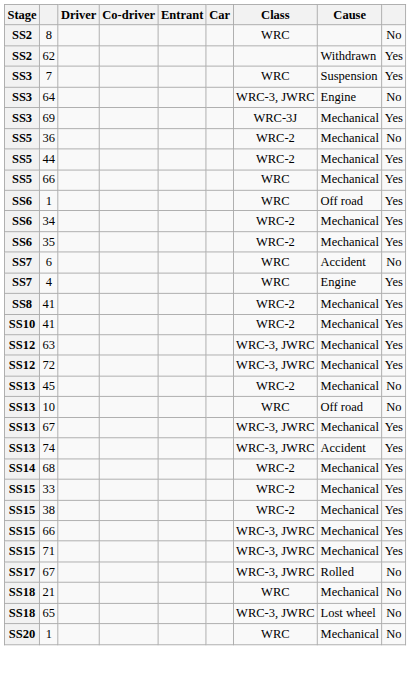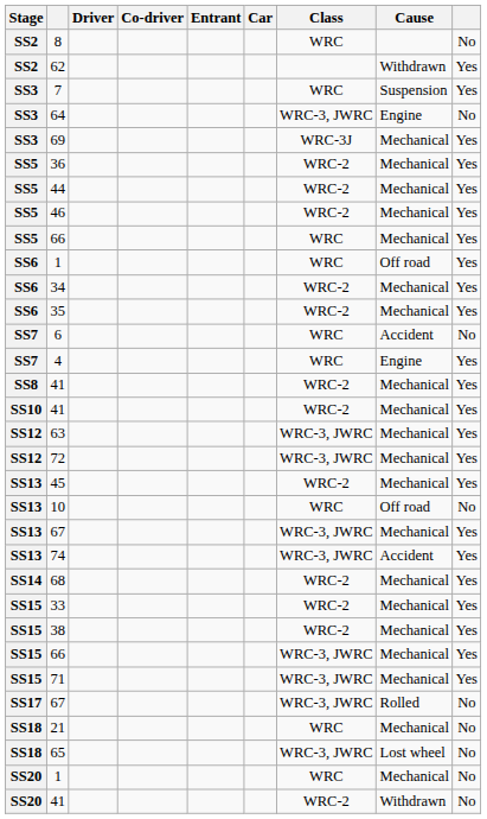 <table class="wikitable" style="font-size: 85%;">
 <tr>
 <th>Stage</th>
 <th></th>
 <th>Driver</th>
 <th>Co-driver</th>
 <th>Entrant</th>
 <th>Car</th>
 <th>Class</th>
 <th>Cause</th>
 <th></th>
 </tr>
 <tr>
 <th>SS2</th>
 <td align="center">8</td>
 <td></td>
 <td></td>
 <td></td>
 <td></td>
 <td align="center">WRC</td>
 <td></td>
 <td align="center">No</td>
 </tr>
 <tr>
 <th>SS2</th>
 <td align="center">62</td>
 <td></td>
 <td></td>
 <td></td>
 <td></td>
 <td></td>
 <td>Withdrawn</td>
 <td align="center">Yes</td>
 </tr>
 <tr>
 <th>SS3</th>
 <td align="center">7</td>
 <td></td>
 <td></td>
 <td></td>
 <td></td>
 <td align="center">WRC</td>
 <td>Suspension</td>
 <td align="center">Yes</td>
 </tr>
 <tr>
 <th>SS3</th>
 <td align="center">64</td>
 <td></td>
 <td></td>
 <td></td>
 <td></td>
 <td align="center">WRC-3, JWRC</td>
 <td>Engine</td>
 <td align="center">No</td>
 </tr>
 <tr>
 <th>SS3</th>
 <td align="center">69</td>
 <td></td>
 <td></td>
 <td></td>
 <td></td>
 <td align="center">WRC-3J</td>
 <td>Mechanical</td>
 <td align="center">Yes</td>
 </tr>
 <tr>
 <th>SS5</th>
 <td align="center">36</td>
 <td></td>
 <td></td>
 <td></td>
 <td></td>
 <td align="center">WRC-2</td>
 <td>Mechanical</td>
-<td align="center">No</td>
+<td align="center">Yes</td>
 </tr>
 <tr>
 <th>SS5</th>
 <td align="center">44</td>
+<td></td>
+<td></td>
+<td></td>
+<td></td>
+<td align="center">WRC-2</td>
+<td>Mechanical</td>
+<td align="center">Yes</td>
+</tr>
+<tr>
+<th>SS5</th>
+<td align="center">46</td>
 <td></td>
 <td></td>
 <td></td>
 <td></td>
 <td align="center">WRC-2</td>
 <td>Mechanical</td>
 <td align="center">Yes</td>
 </tr>
 <tr>
 <th>SS5</th>
 <td align="center">66</td>
 <td></td>
 <td></td>
 <td></td>
 <td></td>
 <td align="center">WRC</td>
 <td>Mechanical</td>
 <td align="center">Yes</td>
 </tr>
 <tr>
 <th>SS6</th>
 <td align="center">1</td>
 <td></td>
 <td></td>
 <td></td>
 <td></td>
 <td align="center">WRC</td>
 <td>Off road</td>
 <td align="center">Yes</td>
 </tr>
 <tr>
 <th>SS6</th>
 <td align="center">34</td>
 <td></td>
 <td></td>
 <td></td>
 <td></td>
 <td align="center">WRC-2</td>
 <td>Mechanical</td>
 <td align="center">Yes</td>
 </tr>
 <tr>
 <th>SS6</th>
 <td align="center">35</td>
 <td></td>
 <td></td>
 <td></td>
 <td></td>
 <td align="center">WRC-2</td>
 <td>Mechanical</td>
 <td align="center">Yes</td>
 </tr>
 <tr>
 <th>SS7</th>
 <td align="center">6</td>
 <td></td>
 <td></td>
 <td></td>
 <td></td>
 <td align="center">WRC</td>
 <td>Accident</td>
 <td align="center">No</td>
 </tr>
 <tr>
 <th>SS7</th>
 <td align="center">4</td>
 <td></td>
 <td></td>
 <td></td>
 <td></td>
 <td align="center">WRC</td>
 <td>Engine</td>
 <td align="center">Yes</td>
 </tr>
 <tr>
 <th>SS8</th>
 <td align="center">41</td>
 <td></td>
 <td></td>
 <td></td>
 <td></td>
 <td align="center">WRC-2</td>
 <td>Mechanical</td>
 <td align="center">Yes</td>
 </tr>
 <tr>
 <th>SS10</th>
 <td align="center">41</td>
 <td></td>
 <td></td>
 <td></td>
 <td></td>
 <td align="center">WRC-2</td>
 <td>Mechanical</td>
 <td align="center">Yes</td>
 </tr>
 <tr>
 <th>SS12</th>
 <td align="center">63</td>
 <td></td>
 <td></td>
 <td></td>
 <td></td>
 <td align="center">WRC-3, JWRC</td>
 <td>Mechanical</td>
 <td align="center">Yes</td>
 </tr>
 <tr>
 <th>SS12</th>
 <td align="center">72</td>
 <td></td>
 <td></td>
 <td></td>
 <td></td>
 <td align="center">WRC-3, JWRC</td>
 <td>Mechanical</td>
 <td align="center">Yes</td>
 </tr>
 <tr>
 <th>SS13</th>
 <td align="center">45</td>
 <td></td>
 <td></td>
 <td></td>
 <td></td>
 <td align="center">WRC-2</td>
 <td>Mechanical</td>
-<td align="center">No</td>
+<td align="center">Yes</td>
 </tr>
 <tr>
 <th>SS13</th>
 <td align="center">10</td>
 <td></td>
 <td></td>
 <td></td>
 <td></td>
 <td align="center">WRC</td>
 <td>Off road</td>
 <td align="center">No</td>
 </tr>
 <tr>
 <th>SS13</th>
 <td align="center">67</td>
 <td></td>
 <td></td>
 <td></td>
 <td></td>
 <td align="center">WRC-3, JWRC</td>
 <td>Mechanical</td>
 <td align="center">Yes</td>
 </tr>
 <tr>
 <th>SS13</th>
 <td align="center">74</td>
 <td></td>
 <td></td>
 <td></td>
 <td></td>
 <td align="center">WRC-3, JWRC</td>
 <td>Accident</td>
 <td align="center">Yes</td>
 </tr>
 <tr>
 <th>SS14</th>
 <td align="center">68</td>
 <td></td>
 <td></td>
 <td></td>
 <td></td>
 <td align="center">WRC-2</td>
 <td>Mechanical</td>
 <td align="center">Yes</td>
 </tr>
 <tr>
 <th>SS15</th>
 <td align="center">33</td>
 <td></td>
 <td></td>
 <td></td>
 <td></td>
 <td align="center">WRC-2</td>
 <td>Mechanical</td>
 <td align="center">Yes</td>
 </tr>
 <tr>
 <th>SS15</th>
 <td align="center">38</td>
 <td></td>
 <td></td>
 <td></td>
 <td></td>
 <td align="center">WRC-2</td>
 <td>Mechanical</td>
 <td align="center">Yes</td>
 </tr>
 <tr>
 <th>SS15</th>
 <td align="center">66</td>
 <td></td>
 <td></td>
 <td></td>
 <td></td>
 <td align="center">WRC-3, JWRC</td>
 <td>Mechanical</td>
 <td align="center">Yes</td>
 </tr>
 <tr>
 <th>SS15</th>
 <td align="center">71</td>
 <td></td>
 <td></td>
 <td></td>
 <td></td>
 <td align="center">WRC-3, JWRC</td>
 <td>Mechanical</td>
 <td align="center">Yes</td>
 </tr>
 <tr>
 <th>SS17</th>
 <td align="center">67</td>
 <td></td>
 <td></td>
 <td></td>
 <td></td>
 <td align="center">WRC-3, JWRC</td>
 <td>Rolled</td>
 <td align="center">No</td>
 </tr>
 <tr>
 <th>SS18</th>
 <td align="center">21</td>
 <td></td>
 <td></td>
 <td></td>
 <td></td>
 <td align="center">WRC</td>
 <td>Mechanical</td>
 <td align="center">No</td>
 </tr>
 <tr>
 <th>SS18</th>
 <td align="center">65</td>
 <td></td>
 <td></td>
 <td></td>
 <td></td>
 <td align="center">WRC-3, JWRC</td>
 <td>Lost wheel</td>
 <td align="center">No</td>
 </tr>
 <tr>
 <th>SS20</th>
 <td align="center">1</td>
 <td></td>
 <td></td>
 <td></td>
 <td></td>
 <td align="center">WRC</td>
 <td>Mechanical</td>
 <td align="center">No</td>
 </tr>
+<tr>
+<th>SS20</th>
+<td align="center">41</td>
+<td></td>
+<td></td>
+<td></td>
+<td></td>
+<td align="center">WRC-2</td>
+<td>Withdrawn</td>
+<td align="center">No</td>
+</tr>
 </table>
